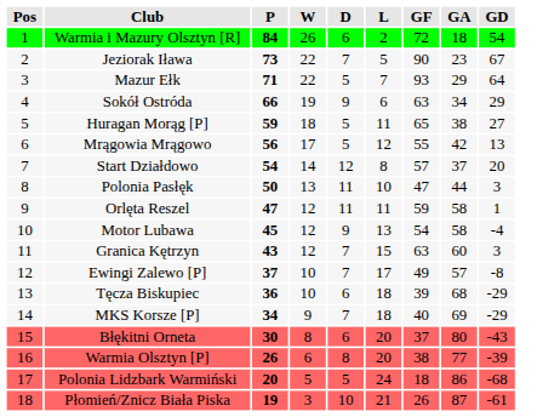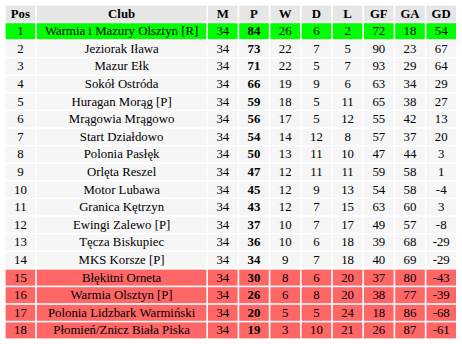 <table class="toccolours" style="margin: 0;background:#ffffff;">
 <tr bgcolor=#e6e6e6>
 <th width=35px>Pos</th>
 <th width=210px>Club</th>
+<th width=35px>M</th>
 <th width=35px>P</th>
 <th width=35px>W</th>
 <th width=35px>D</th>
 <th width=35px>L</th>
 <th width=35px>GF</th>
 <th width=35px>GA</th>
 <th width=35px>GD</th>
 </tr>
 <tr align=center bgcolor=#00FF00>
 <td>1</td>
 <td>Warmia i Mazury Olsztyn [R]</td>
+<td>34</td>
 <td><strong>84</strong></td>
 <td>26</td>
 <td>6</td>
 <td>2</td>
 <td>72</td>
 <td>18</td>
 <td>54</td>
 </tr>
 <tr align=center bgcolor=#f6f6f6>
 <td>2</td>
 <td>Jeziorak Iława</td>
+<td>34</td>
 <td><strong>73</strong></td>
 <td>22</td>
 <td>7</td>
 <td>5</td>
 <td>90</td>
 <td>23</td>
 <td>67</td>
 </tr>
 <tr align=center bgcolor=#f6f6f6>
 <td>3</td>
 <td>Mazur Ełk</td>
+<td>34</td>
 <td><strong>71</strong></td>
 <td>22</td>
 <td>5</td>
 <td>7</td>
 <td>93</td>
 <td>29</td>
 <td>64</td>
 </tr>
 <tr align=center bgcolor=#f6f6f6>
 <td>4</td>
 <td>Sokół Ostróda</td>
+<td>34</td>
 <td><strong>66</strong></td>
 <td>19</td>
 <td>9</td>
 <td>6</td>
 <td>63</td>
 <td>34</td>
 <td>29</td>
 </tr>
 <tr align=center bgcolor=#f6f6f6>
 <td>5</td>
 <td>Huragan Morąg [P]</td>
+<td>34</td>
 <td><strong>59</strong></td>
 <td>18</td>
 <td>5</td>
 <td>11</td>
 <td>65</td>
 <td>38</td>
 <td>27</td>
 </tr>
 <tr align=center bgcolor=#f6f6f6>
 <td>6</td>
 <td>Mrągowia Mrągowo</td>
+<td>34</td>
 <td><strong>56</strong></td>
 <td>17</td>
 <td>5</td>
 <td>12</td>
 <td>55</td>
 <td>42</td>
 <td>13</td>
 </tr>
 <tr align=center bgcolor=#f6f6f6>
 <td>7</td>
 <td>Start Działdowo</td>
+<td>34</td>
 <td><strong>54</strong></td>
 <td>14</td>
 <td>12</td>
 <td>8</td>
 <td>57</td>
 <td>37</td>
 <td>20</td>
 </tr>
 <tr align=center bgcolor=#f6f6f6>
 <td>8</td>
 <td>Polonia Pasłęk</td>
+<td>34</td>
 <td><strong>50</strong></td>
 <td>13</td>
 <td>11</td>
 <td>10</td>
 <td>47</td>
 <td>44</td>
 <td>3</td>
 </tr>
 <tr align=center bgcolor=#f6f6f6>
 <td>9</td>
 <td>Orlęta Reszel</td>
+<td>34</td>
 <td><strong>47</strong></td>
 <td>12</td>
 <td>11</td>
 <td>11</td>
 <td>59</td>
 <td>58</td>
 <td>1</td>
 </tr>
 <tr align=center bgcolor=#f6f6f6>
 <td>10</td>
 <td>Motor Lubawa</td>
+<td>34</td>
 <td><strong>45</strong></td>
 <td>12</td>
 <td>9</td>
 <td>13</td>
 <td>54</td>
 <td>58</td>
 <td>-4</td>
 </tr>
 <tr align=center bgcolor=#f6f6f6>
 <td>11</td>
 <td>Granica Kętrzyn</td>
+<td>34</td>
 <td><strong>43</strong></td>
 <td>12</td>
 <td>7</td>
 <td>15</td>
 <td>63</td>
 <td>60</td>
 <td>3</td>
 </tr>
 <tr align=center bgcolor=#f6f6f6>
 <td>12</td>
 <td>Ewingi Zalewo [P]</td>
+<td>34</td>
 <td><strong>37</strong></td>
 <td>10</td>
 <td>7</td>
 <td>17</td>
 <td>49</td>
 <td>57</td>
 <td>-8</td>
 </tr>
 <tr align=center bgcolor=#f6f6f6>
 <td>13</td>
 <td>Tęcza Biskupiec</td>
+<td>34</td>
 <td><strong>36</strong></td>
 <td>10</td>
 <td>6</td>
 <td>18</td>
 <td>39</td>
 <td>68</td>
 <td>-29</td>
 </tr>
 <tr align=center bgcolor=#f6f6f6>
 <td>14</td>
 <td>MKS Korsze [P]</td>
+<td>34</td>
 <td><strong>34</strong></td>
 <td>9</td>
 <td>7</td>
 <td>18</td>
 <td>40</td>
 <td>69</td>
 <td>-29</td>
 </tr>
 <tr align=center bgcolor=#ff6666>
 <td>15</td>
 <td>Błękitni Orneta</td>
+<td>34</td>
 <td><strong>30</strong></td>
 <td>8</td>
 <td>6</td>
 <td>20</td>
 <td>37</td>
 <td>80</td>
 <td>-43</td>
 </tr>
 <tr align=center bgcolor=#ff6666>
 <td>16</td>
 <td>Warmia Olsztyn [P]</td>
+<td>34</td>
 <td><strong>26</strong></td>
 <td>6</td>
 <td>8</td>
 <td>20</td>
 <td>38</td>
 <td>77</td>
 <td>-39</td>
 </tr>
 <tr align=center bgcolor=#ff6666>
 <td>17</td>
 <td>Polonia Lidzbark Warmiński</td>
+<td>34</td>
 <td><strong>20</strong></td>
 <td>5</td>
 <td>5</td>
 <td>24</td>
 <td>18</td>
 <td>86</td>
 <td>-68</td>
 </tr>
 <tr align=center bgcolor=#ff6666>
 <td>18</td>
 <td>Płomień/Znicz Biała Piska</td>
+<td>34</td>
 <td><strong>19</strong></td>
 <td>3</td>
 <td>10</td>
 <td>21</td>
 <td>26</td>
 <td>87</td>
 <td>-61</td>
 </tr>
 </table>
